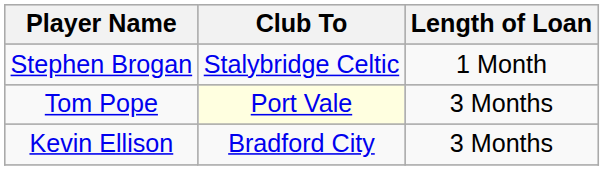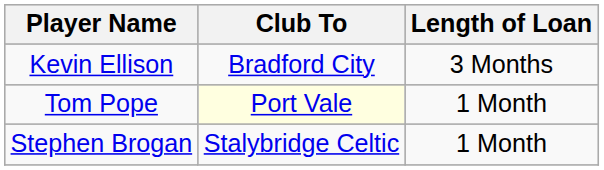 <table class="wikitable" style="text-align: center">
 <tr>
 <th>Player Name</th>
 <th>Club To</th>
 <th>Length of Loan</th>
 </tr>
 <tr>
+<td> <a href='#'>Kevin Ellison</a></td>
+<td><a href='#'>Bradford City</a></td>
+<td>3 Months</td>
+</tr>
+<tr>
+<td> <a href='#'>Tom Pope</a></td>
+<td style="background: lightyellow;"><a href='#'>Port Vale</a></td>
+<td>1 Month</td>
+</tr>
+<tr>
 <td> <a href='#'>Stephen Brogan</a></td>
 <td><a href='#'>Stalybridge Celtic</a></td>
 <td>1 Month</td>
 </tr>
-<tr>
-<td> <a href='#'>Tom Pope</a></td>
-<td style="background: lightyellow;"><a href='#'>Port Vale</a></td>
-<td>3 Months</td>
-</tr>
-<tr>
-<td> <a href='#'>Kevin Ellison</a></td>
-<td><a href='#'>Bradford City</a></td>
-<td>3 Months</td>
-</tr>
 </table>
